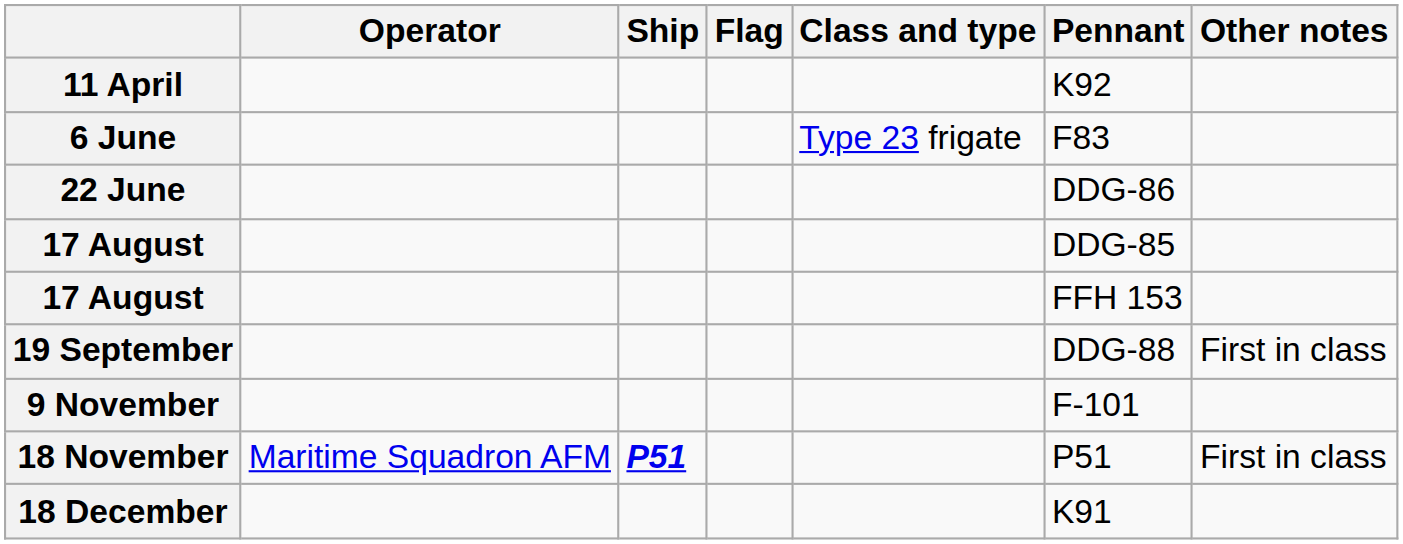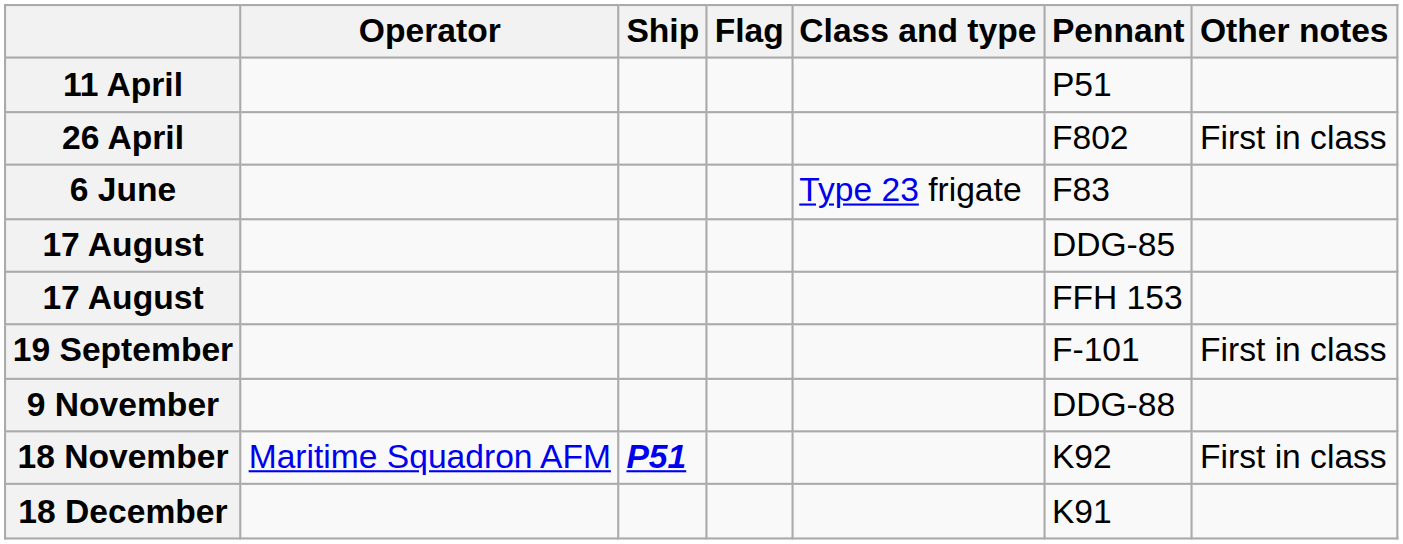 <table Class="wikitable">
 <tr>
 <th></th>
 <th>Operator</th>
 <th>Ship</th>
 <th>Flag</th>
 <th>Class and type</th>
 <th>Pennant</th>
 <th>Other notes</th>
 </tr>
 <tr ---->
 <th>11 April</th>
 <td></td>
 <td><strong></strong></td>
 <td></td>
 <td></td>
-<td>K92</td>
+<td>P51</td>
 <td></td>
+</tr>
+<tr ---->
+<th>26 April</th>
+<td></td>
+<td><strong></strong></td>
+<td></td>
+<td></td>
+<td>F802</td>
+<td>First in class</td>
 </tr>
 <tr ---->
 <th>6 June</th>
 <td></td>
 <td><strong></strong></td>
 <td></td>
 <td><a href='#'>Type 23</a> frigate</td>
 <td>F83</td>
-<td></td>
-</tr>
-<tr ---->
-<th>22 June</th>
-<td></td>
-<td><strong></strong></td>
-<td></td>
-<td></td>
-<td>DDG-86</td>
 <td></td>
 </tr>
 <tr ---->
 <th>17 August</th>
 <td></td>
 <td><strong></strong></td>
 <td></td>
 <td></td>
 <td>DDG-85</td>
 <td></td>
 </tr>
 <tr ---->
 <th>17 August</th>
 <td></td>
 <td><strong></strong></td>
 <td></td>
 <td></td>
 <td>FFH 153</td>
 <td></td>
 </tr>
 <tr ---->
 <th>19 September</th>
 <td></td>
 <td><strong></strong></td>
 <td></td>
 <td></td>
-<td>DDG-88</td>
+<td>F-101</td>
 <td>First in class</td>
 </tr>
 <tr ---->
 <th>9 November</th>
 <td></td>
 <td><strong></strong></td>
 <td></td>
 <td></td>
-<td>F-101</td>
+<td>DDG-88</td>
 <td></td>
 </tr>
 <tr ---->
 <th>18 November</th>
 <td> <a href='#'>Maritime Squadron AFM</a></td>
 <td><strong><a href='#'><em>P51</em></a></strong></td>
 <td></td>
 <td></td>
-<td>P51</td>
+<td>K92</td>
 <td>First in class</td>
 </tr>
 <tr ---->
 <th>18 December</th>
 <td></td>
 <td><strong></strong></td>
 <td></td>
 <td></td>
 <td>K91</td>
 <td></td>
 </tr>
 </table>
